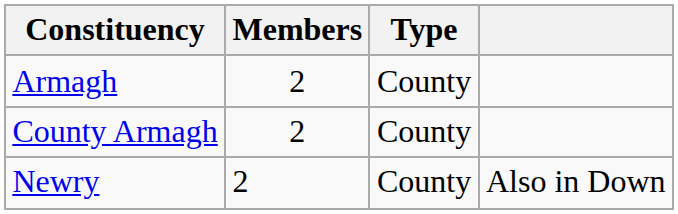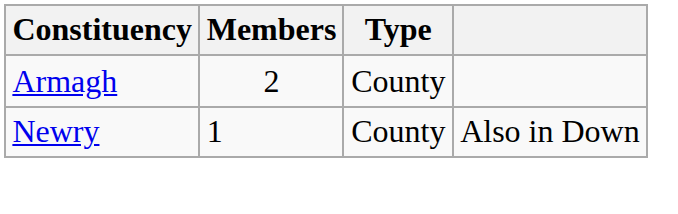 <table class="wikitable sortable">
 <tr>
 <th>Constituency</th>
 <th>Members</th>
 <th>Type</th>
 <th></th>
 </tr>
 <tr>
 <td><a href='#'>Armagh</a></td>
 <td align="center">2</td>
 <td>County</td>
 <td></td>
 </tr>
 <tr>
-<td><a href='#'>County Armagh</a></td>
-<td align="center">2</td>
-<td>County</td>
-<td></td>
-</tr>
-<tr>
 <td><a href='#'>Newry</a></td>
-<td>2</td>
+<td>1</td>
 <td>County</td>
 <td>Also in Down</td>
 </tr>
 </table>
